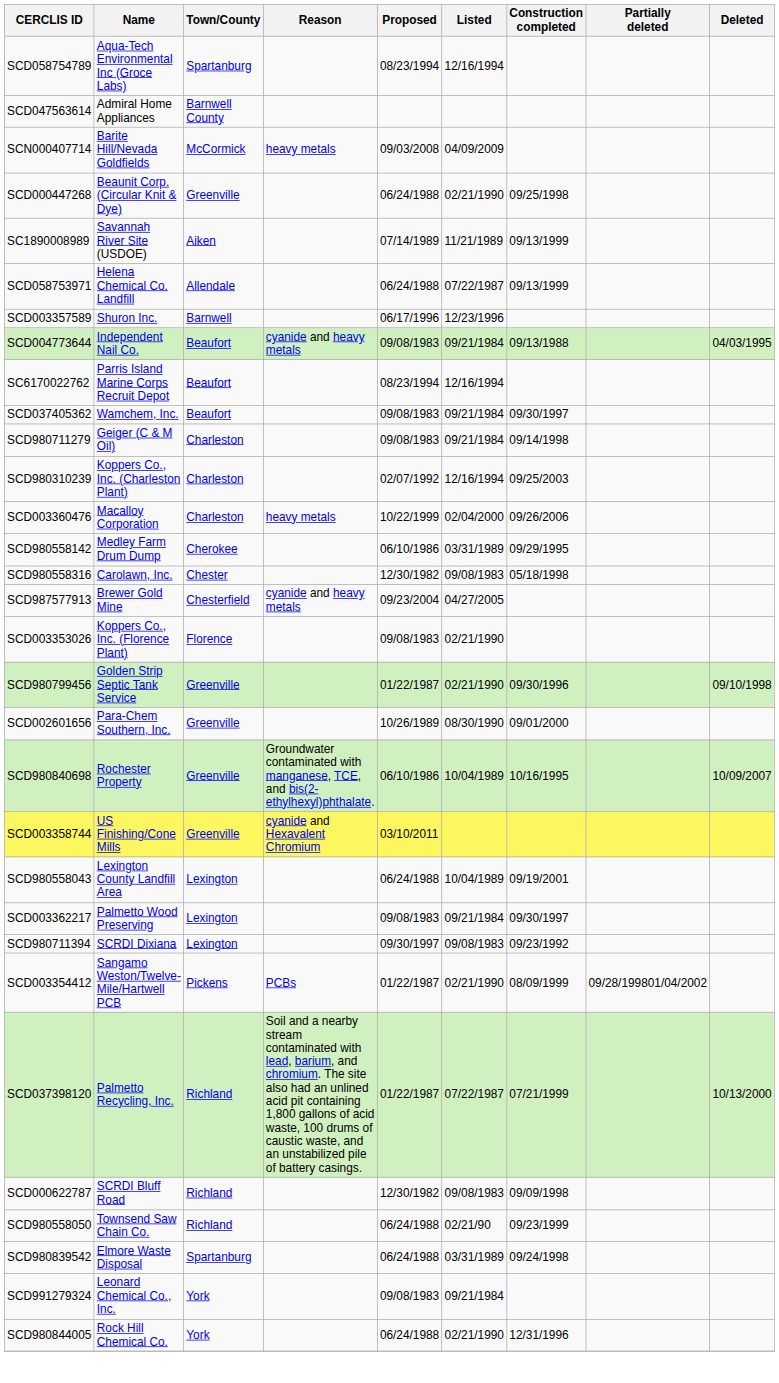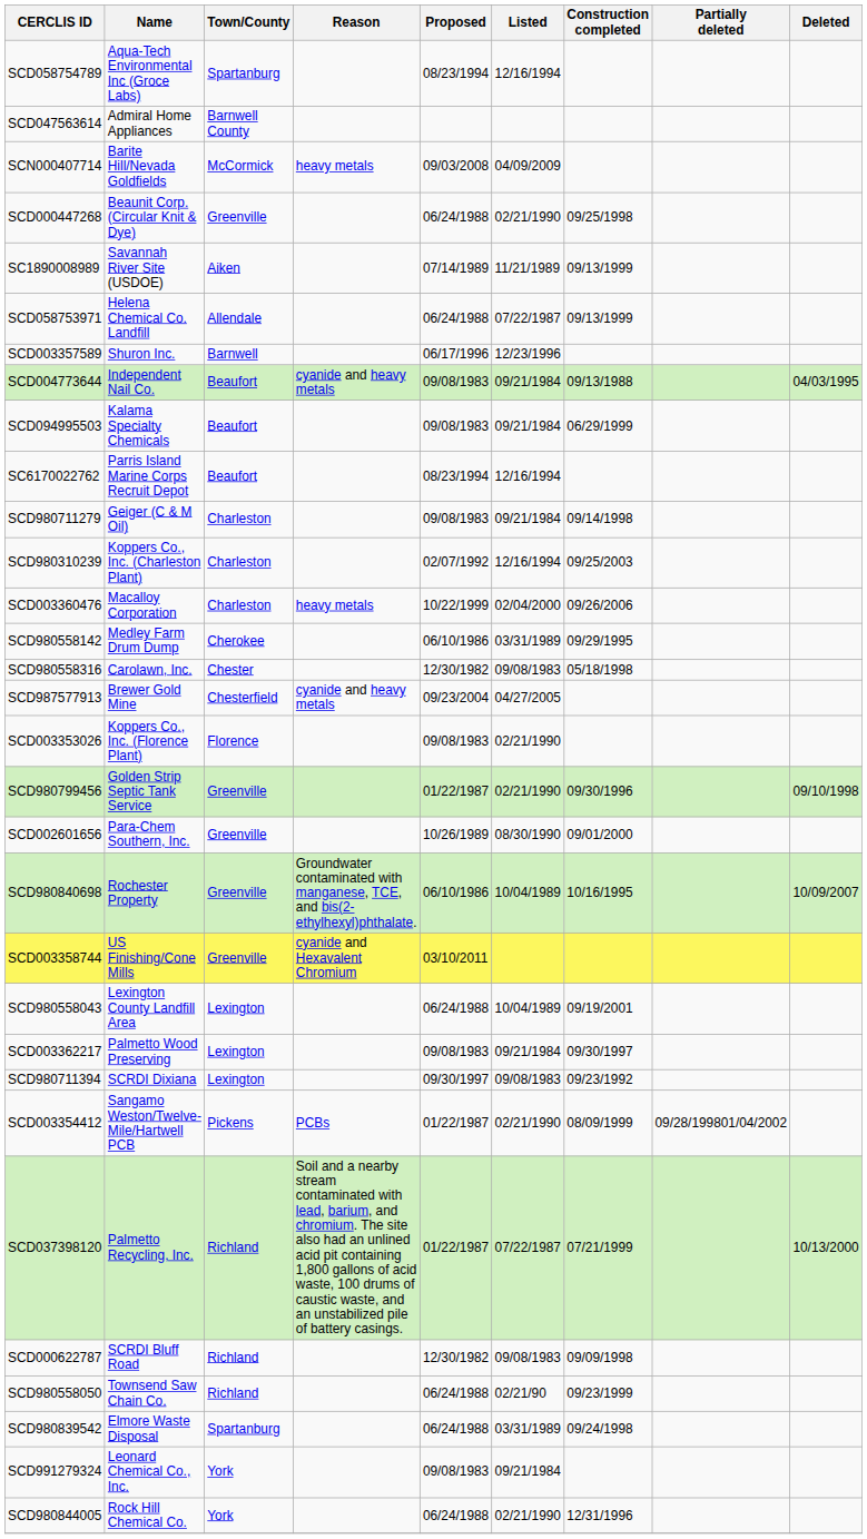 <table class="wikitable sortable">
 <tr>
 <th>CERCLIS ID</th>
 <th>Name</th>
 <th>Town/County</th>
 <th>Reason</th>
 <th>Proposed</th>
 <th>Listed</th>
 <th>Construction<br>completed</th>
 <th>Partially<br>deleted</th>
 <th>Deleted</th>
 </tr>
 <tr>
 <td>SCD058754789</td>
 <td><a href='#'>Aqua-Tech Environmental Inc (Groce Labs)</a></td>
 <td><a href='#'>Spartanburg</a></td>
 <td></td>
 <td>08/23/1994</td>
 <td>12/16/1994</td>
 <td></td>
 <td></td>
 <td></td>
 </tr>
 <tr>
 <td>SCD047563614</td>
 <td>Admiral Home Appliances</td>
 <td><a href='#'>Barnwell County</a></td>
 <td></td>
 <td></td>
 <td></td>
 <td></td>
 <td></td>
 <td></td>
 </tr>
 <tr>
 <td>SCN000407714</td>
 <td><a href='#'>Barite Hill/Nevada Goldfields</a></td>
 <td><a href='#'>McCormick</a></td>
 <td><a href='#'>heavy metals</a></td>
 <td>09/03/2008</td>
 <td>04/09/2009</td>
 <td></td>
 <td></td>
 <td></td>
 </tr>
 <tr>
 <td>SCD000447268</td>
 <td><a href='#'>Beaunit Corp. (Circular Knit & Dye)</a></td>
 <td><a href='#'>Greenville</a></td>
 <td></td>
 <td>06/24/1988</td>
 <td>02/21/1990</td>
 <td>09/25/1998</td>
 <td></td>
 <td></td>
 </tr>
 <tr>
 <td>SC1890008989</td>
 <td><a href='#'>Savannah River Site</a> (USDOE)</td>
 <td><a href='#'>Aiken</a></td>
 <td></td>
 <td>07/14/1989</td>
 <td>11/21/1989</td>
 <td>09/13/1999</td>
 <td></td>
 <td></td>
 </tr>
 <tr>
 <td>SCD058753971</td>
 <td><a href='#'>Helena Chemical Co. Landfill</a></td>
 <td><a href='#'>Allendale</a></td>
 <td></td>
 <td>06/24/1988</td>
 <td>07/22/1987</td>
 <td>09/13/1999</td>
 <td></td>
 <td></td>
 </tr>
 <tr>
 <td>SCD003357589</td>
 <td><a href='#'>Shuron Inc.</a></td>
 <td><a href='#'>Barnwell</a></td>
 <td></td>
 <td>06/17/1996</td>
 <td>12/23/1996</td>
 <td></td>
 <td></td>
 <td></td>
 </tr>
 <tr style="background:#d0f0c0">
 <td>SCD004773644</td>
 <td><a href='#'>Independent Nail Co.</a></td>
 <td><a href='#'>Beaufort</a></td>
 <td><a href='#'>cyanide</a> and <a href='#'>heavy metals</a></td>
 <td>09/08/1983</td>
 <td>09/21/1984</td>
 <td>09/13/1988</td>
 <td></td>
 <td>04/03/1995</td>
 </tr>
 <tr>
+<td>SCD094995503</td>
+<td><a href='#'>Kalama Specialty Chemicals</a></td>
+<td><a href='#'>Beaufort</a></td>
+<td></td>
+<td>09/08/1983</td>
+<td>09/21/1984</td>
+<td>06/29/1999</td>
+<td></td>
+<td></td>
+</tr>
+<tr>
 <td>SC6170022762</td>
 <td><a href='#'>Parris Island Marine Corps Recruit Depot</a></td>
 <td><a href='#'>Beaufort</a></td>
 <td></td>
 <td>08/23/1994</td>
 <td>12/16/1994</td>
 <td></td>
-<td></td>
-<td></td>
-</tr>
-<tr>
-<td>SCD037405362</td>
-<td><a href='#'>Wamchem, Inc.</a></td>
-<td><a href='#'>Beaufort</a></td>
-<td></td>
-<td>09/08/1983</td>
-<td>09/21/1984</td>
-<td>09/30/1997</td>
 <td></td>
 <td></td>
 </tr>
 <tr>
 <td>SCD980711279</td>
 <td><a href='#'>Geiger (C & M Oil)</a></td>
 <td><a href='#'>Charleston</a></td>
 <td></td>
 <td>09/08/1983</td>
 <td>09/21/1984</td>
 <td>09/14/1998</td>
 <td></td>
 <td></td>
 </tr>
 <tr>
 <td>SCD980310239</td>
 <td><a href='#'>Koppers Co., Inc. (Charleston Plant)</a></td>
 <td><a href='#'>Charleston</a></td>
 <td></td>
 <td>02/07/1992</td>
 <td>12/16/1994</td>
 <td>09/25/2003</td>
 <td></td>
 <td></td>
 </tr>
 <tr>
 <td>SCD003360476</td>
 <td><a href='#'>Macalloy Corporation</a></td>
 <td><a href='#'>Charleston</a></td>
 <td><a href='#'>heavy metals</a></td>
 <td>10/22/1999</td>
 <td>02/04/2000</td>
 <td>09/26/2006</td>
 <td></td>
 <td></td>
 </tr>
 <tr>
 <td>SCD980558142</td>
 <td><a href='#'>Medley Farm Drum Dump</a></td>
 <td><a href='#'>Cherokee</a></td>
 <td></td>
 <td>06/10/1986</td>
 <td>03/31/1989</td>
 <td>09/29/1995</td>
 <td></td>
 <td></td>
 </tr>
 <tr>
 <td>SCD980558316</td>
 <td><a href='#'>Carolawn, Inc.</a></td>
 <td><a href='#'>Chester</a></td>
 <td></td>
 <td>12/30/1982</td>
 <td>09/08/1983</td>
 <td>05/18/1998</td>
 <td></td>
 <td></td>
 </tr>
 <tr>
 <td>SCD987577913</td>
 <td><a href='#'>Brewer Gold Mine</a></td>
 <td><a href='#'>Chesterfield</a></td>
 <td><a href='#'>cyanide</a> and <a href='#'>heavy metals</a></td>
 <td>09/23/2004</td>
 <td>04/27/2005</td>
 <td></td>
 <td></td>
 <td></td>
 </tr>
 <tr>
 <td>SCD003353026</td>
 <td><a href='#'>Koppers Co., Inc. (Florence Plant)</a></td>
 <td><a href='#'>Florence</a></td>
 <td></td>
 <td>09/08/1983</td>
 <td>02/21/1990</td>
 <td></td>
 <td></td>
 <td></td>
 </tr>
 <tr style="background:#d0f0c0">
 <td>SCD980799456</td>
 <td><a href='#'>Golden Strip Septic Tank Service</a></td>
 <td><a href='#'>Greenville</a></td>
 <td></td>
 <td>01/22/1987</td>
 <td>02/21/1990</td>
 <td>09/30/1996</td>
 <td></td>
 <td>09/10/1998</td>
 </tr>
 <tr>
 <td>SCD002601656</td>
 <td><a href='#'>Para-Chem Southern, Inc.</a></td>
 <td><a href='#'>Greenville</a></td>
 <td></td>
 <td>10/26/1989</td>
 <td>08/30/1990</td>
 <td>09/01/2000</td>
 <td></td>
 <td></td>
 </tr>
 <tr style="background:#d0f0c0">
 <td>SCD980840698</td>
 <td><a href='#'>Rochester Property</a></td>
 <td><a href='#'>Greenville</a></td>
 <td>Groundwater contaminated with <a href='#'>manganese</a>, <a href='#'>TCE</a>, and <a href='#'>bis(2-ethylhexyl)phthalate</a>.</td>
 <td>06/10/1986</td>
 <td>10/04/1989</td>
 <td>10/16/1995</td>
 <td></td>
 <td>10/09/2007</td>
 </tr>
 <tr style="background:#fcf75e">
 <td>SCD003358744</td>
 <td><a href='#'>US Finishing/Cone Mills</a></td>
 <td><a href='#'>Greenville</a></td>
 <td><a href='#'>cyanide</a> and <a href='#'>Hexavalent Chromium</a></td>
 <td>03/10/2011</td>
 <td></td>
 <td></td>
 <td></td>
 <td></td>
 </tr>
 <tr>
 <td>SCD980558043</td>
 <td><a href='#'>Lexington County Landfill Area</a></td>
 <td><a href='#'>Lexington</a></td>
 <td></td>
 <td>06/24/1988</td>
 <td>10/04/1989</td>
 <td>09/19/2001</td>
 <td></td>
 <td></td>
 </tr>
 <tr>
 <td>SCD003362217</td>
 <td><a href='#'>Palmetto Wood Preserving</a></td>
 <td><a href='#'>Lexington</a></td>
 <td></td>
 <td>09/08/1983</td>
 <td>09/21/1984</td>
 <td>09/30/1997</td>
 <td></td>
 <td></td>
 </tr>
 <tr>
 <td>SCD980711394</td>
 <td><a href='#'>SCRDI Dixiana</a></td>
 <td><a href='#'>Lexington</a></td>
 <td></td>
 <td>09/30/1997</td>
 <td>09/08/1983</td>
 <td>09/23/1992</td>
 <td></td>
 <td></td>
 </tr>
 <tr>
 <td>SCD003354412</td>
 <td><a href='#'>Sangamo Weston/Twelve-Mile/Hartwell PCB</a></td>
 <td><a href='#'>Pickens</a></td>
 <td><a href='#'>PCBs</a></td>
 <td>01/22/1987</td>
 <td>02/21/1990</td>
 <td>08/09/1999</td>
 <td>09/28/199801/04/2002</td>
 <td></td>
 </tr>
 <tr style="background:#d0f0c0">
 <td>SCD037398120</td>
 <td><a href='#'>Palmetto Recycling, Inc.</a></td>
 <td><a href='#'>Richland</a></td>
 <td>Soil and a nearby stream contaminated with <a href='#'>lead</a>, <a href='#'>barium</a>, and <a href='#'>chromium</a>.  The site also had an unlined acid pit containing 1,800 gallons of acid waste, 100 drums of caustic waste, and an unstabilized pile of battery casings.</td>
 <td>01/22/1987</td>
 <td>07/22/1987</td>
 <td>07/21/1999</td>
 <td></td>
 <td>10/13/2000</td>
 </tr>
 <tr>
 <td>SCD000622787</td>
 <td><a href='#'>SCRDI Bluff Road</a></td>
 <td><a href='#'>Richland</a></td>
 <td></td>
 <td>12/30/1982</td>
 <td>09/08/1983</td>
 <td>09/09/1998</td>
 <td></td>
 <td></td>
 </tr>
 <tr>
 <td>SCD980558050</td>
 <td><a href='#'>Townsend Saw Chain Co.</a></td>
 <td><a href='#'>Richland</a></td>
 <td></td>
 <td>06/24/1988</td>
 <td>02/21/90</td>
 <td>09/23/1999</td>
 <td></td>
 <td></td>
 </tr>
 <tr>
 <td>SCD980839542</td>
 <td><a href='#'>Elmore Waste Disposal</a></td>
 <td><a href='#'>Spartanburg</a></td>
 <td></td>
 <td>06/24/1988</td>
 <td>03/31/1989</td>
 <td>09/24/1998</td>
 <td></td>
 <td></td>
 </tr>
 <tr>
 <td>SCD991279324</td>
 <td><a href='#'>Leonard Chemical Co., Inc.</a></td>
 <td><a href='#'>York</a></td>
 <td></td>
 <td>09/08/1983</td>
 <td>09/21/1984</td>
 <td></td>
 <td></td>
 <td></td>
 </tr>
 <tr>
 <td>SCD980844005</td>
 <td><a href='#'>Rock Hill Chemical Co.</a></td>
 <td><a href='#'>York</a></td>
 <td></td>
 <td>06/24/1988</td>
 <td>02/21/1990</td>
 <td>12/31/1996</td>
 <td></td>
 <td></td>
 </tr>
 <tr>
 </tr>
 </table>
